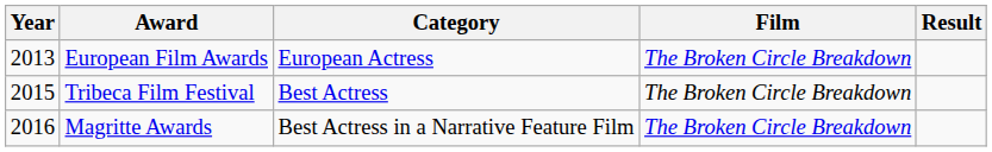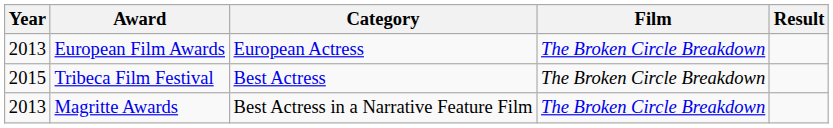 <table class="wikitable sortable">
 <tr>
 <th>Year</th>
 <th>Award</th>
 <th>Category</th>
 <th>Film</th>
 <th>Result</th>
 </tr>
 <tr>
 <td>2013</td>
 <td><a href='#'>European Film Awards</a></td>
 <td><a href='#'>European Actress</a></td>
 <td><em><a href='#'>The Broken Circle Breakdown</a></em></td>
 <td></td>
 </tr>
 <tr>
 <td>2015</td>
 <td><a href='#'>Tribeca Film Festival</a></td>
 <td><a href='#'>Best Actress</a></td>
 <td><em>The Broken Circle Breakdown</em></td>
 <td></td>
 </tr>
 <tr>
-<td>2016</td>
+<td>2013</td>
 <td><a href='#'>Magritte Awards</a></td>
 <td>Best Actress in a Narrative Feature Film</td>
 <td><em><a href='#'>The Broken Circle Breakdown</a></em></td>
 <td></td>
 </tr>
 </table>
